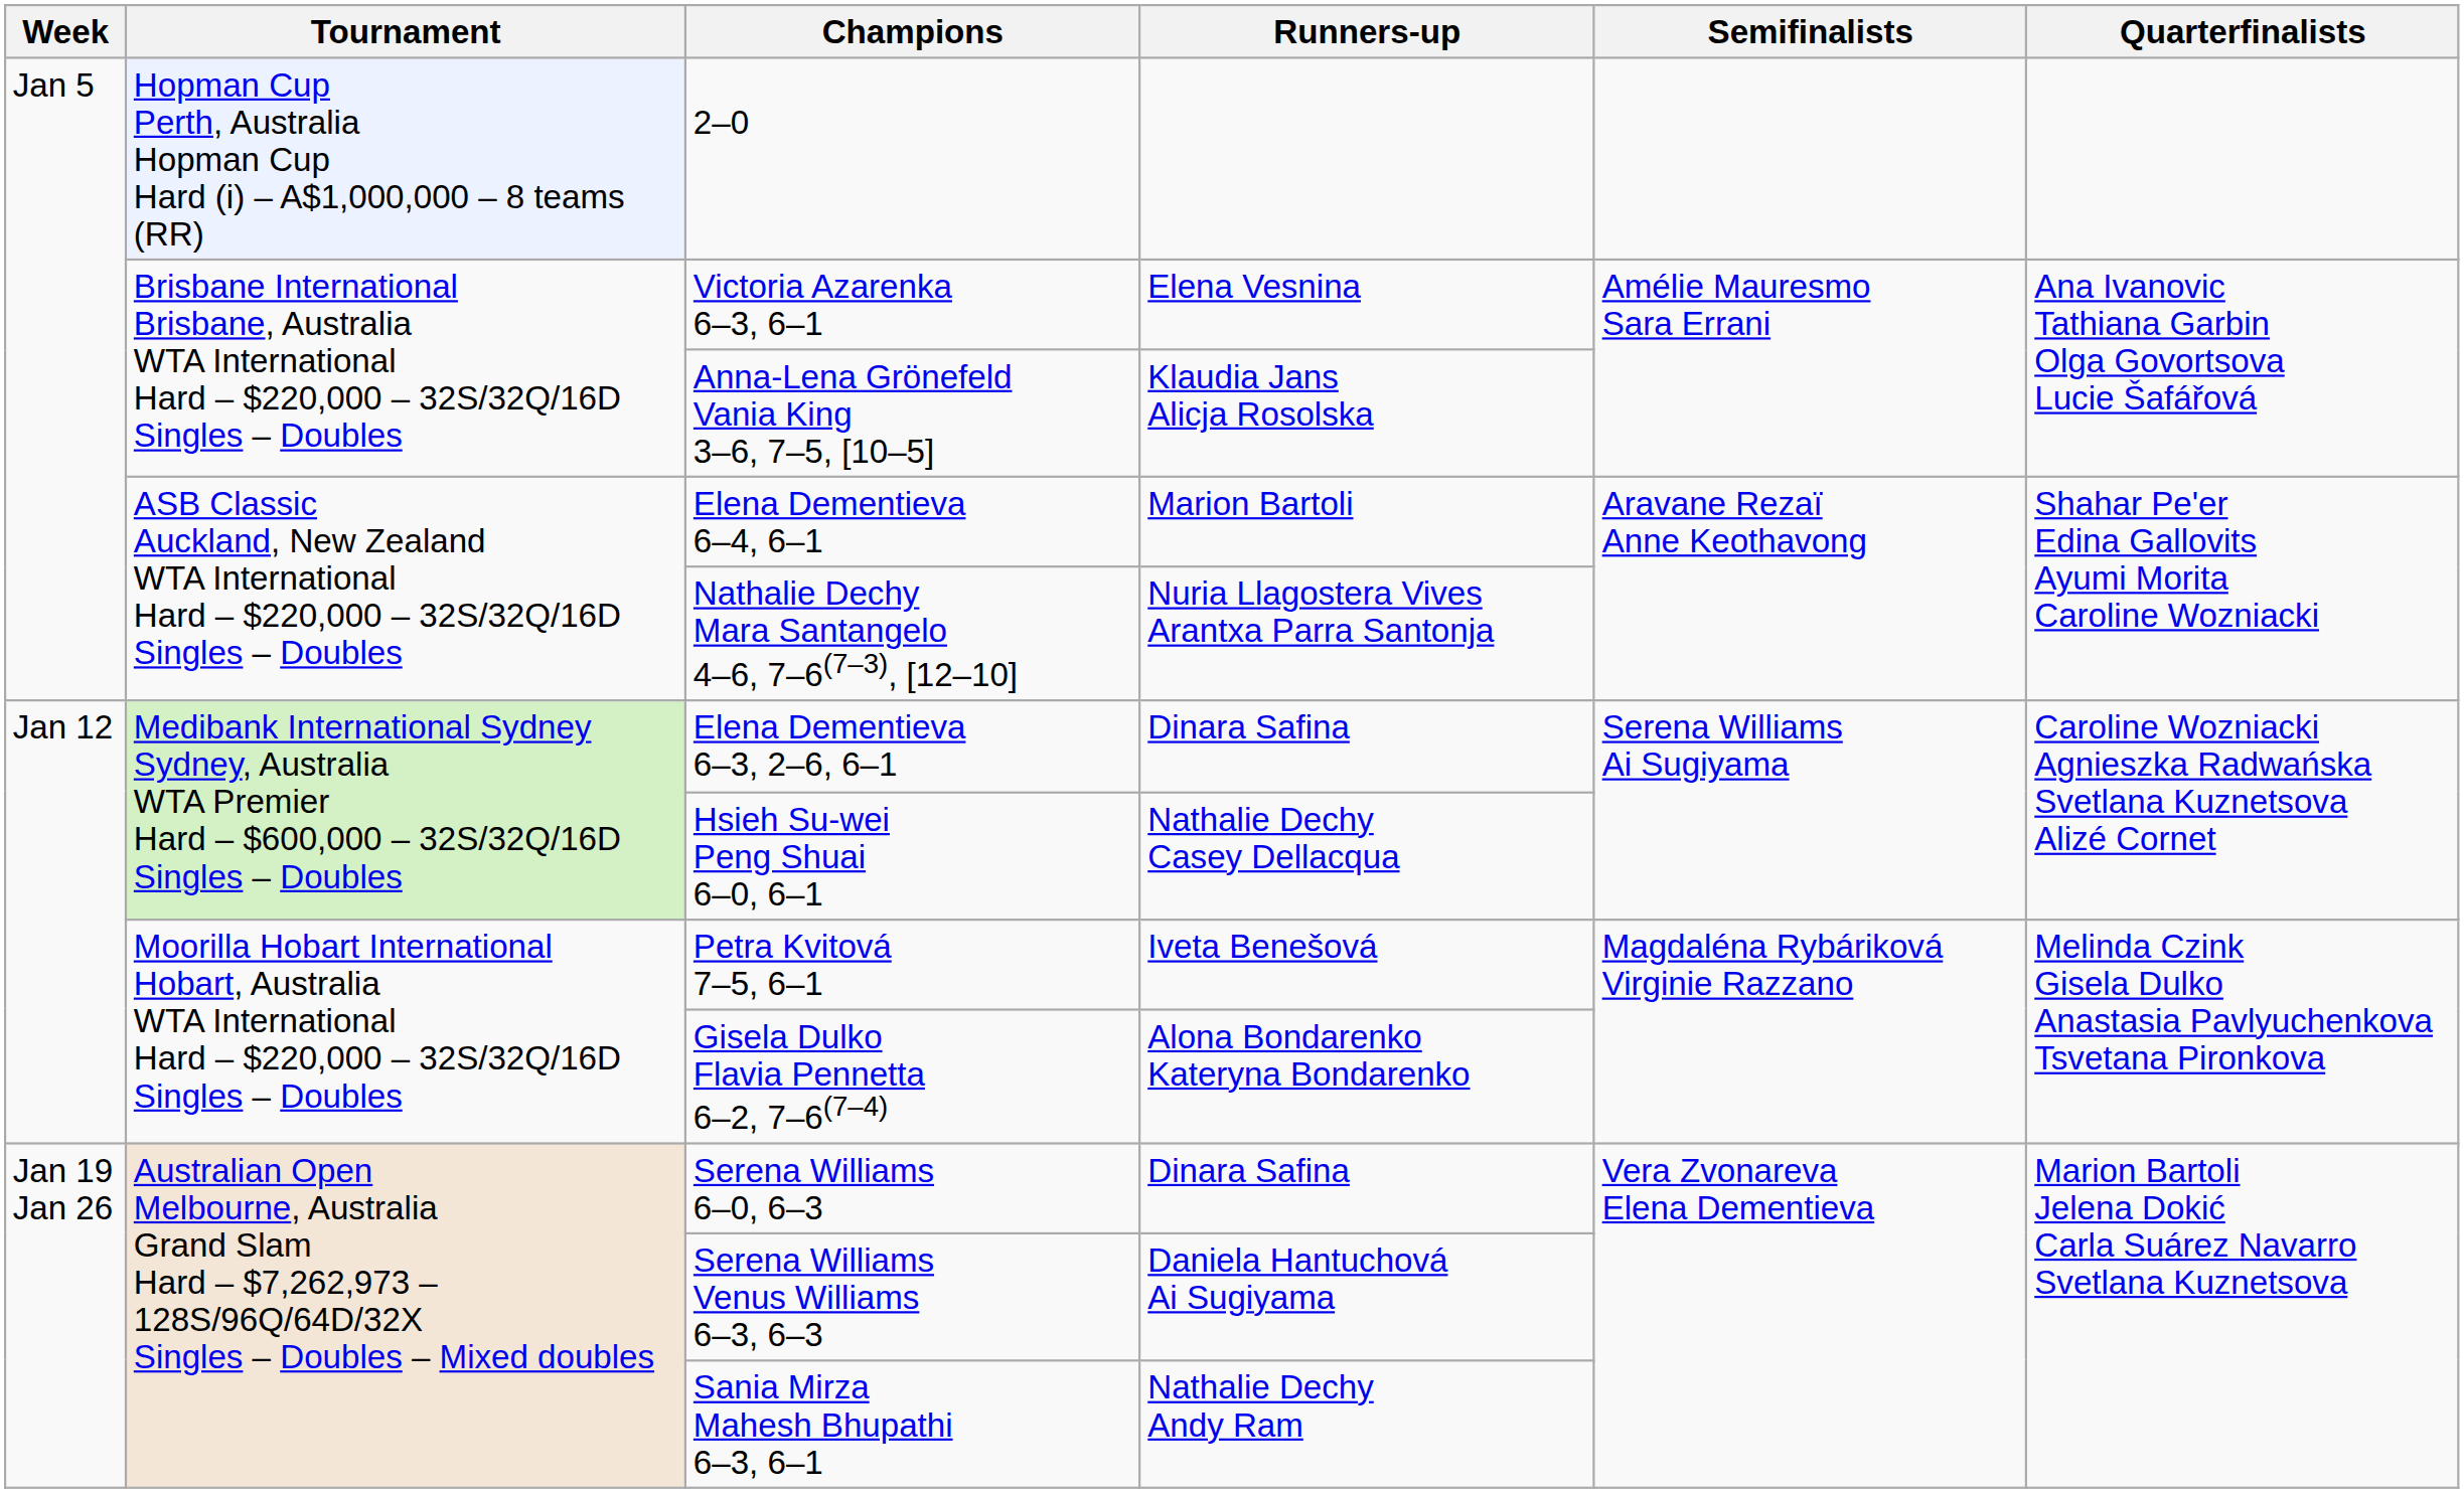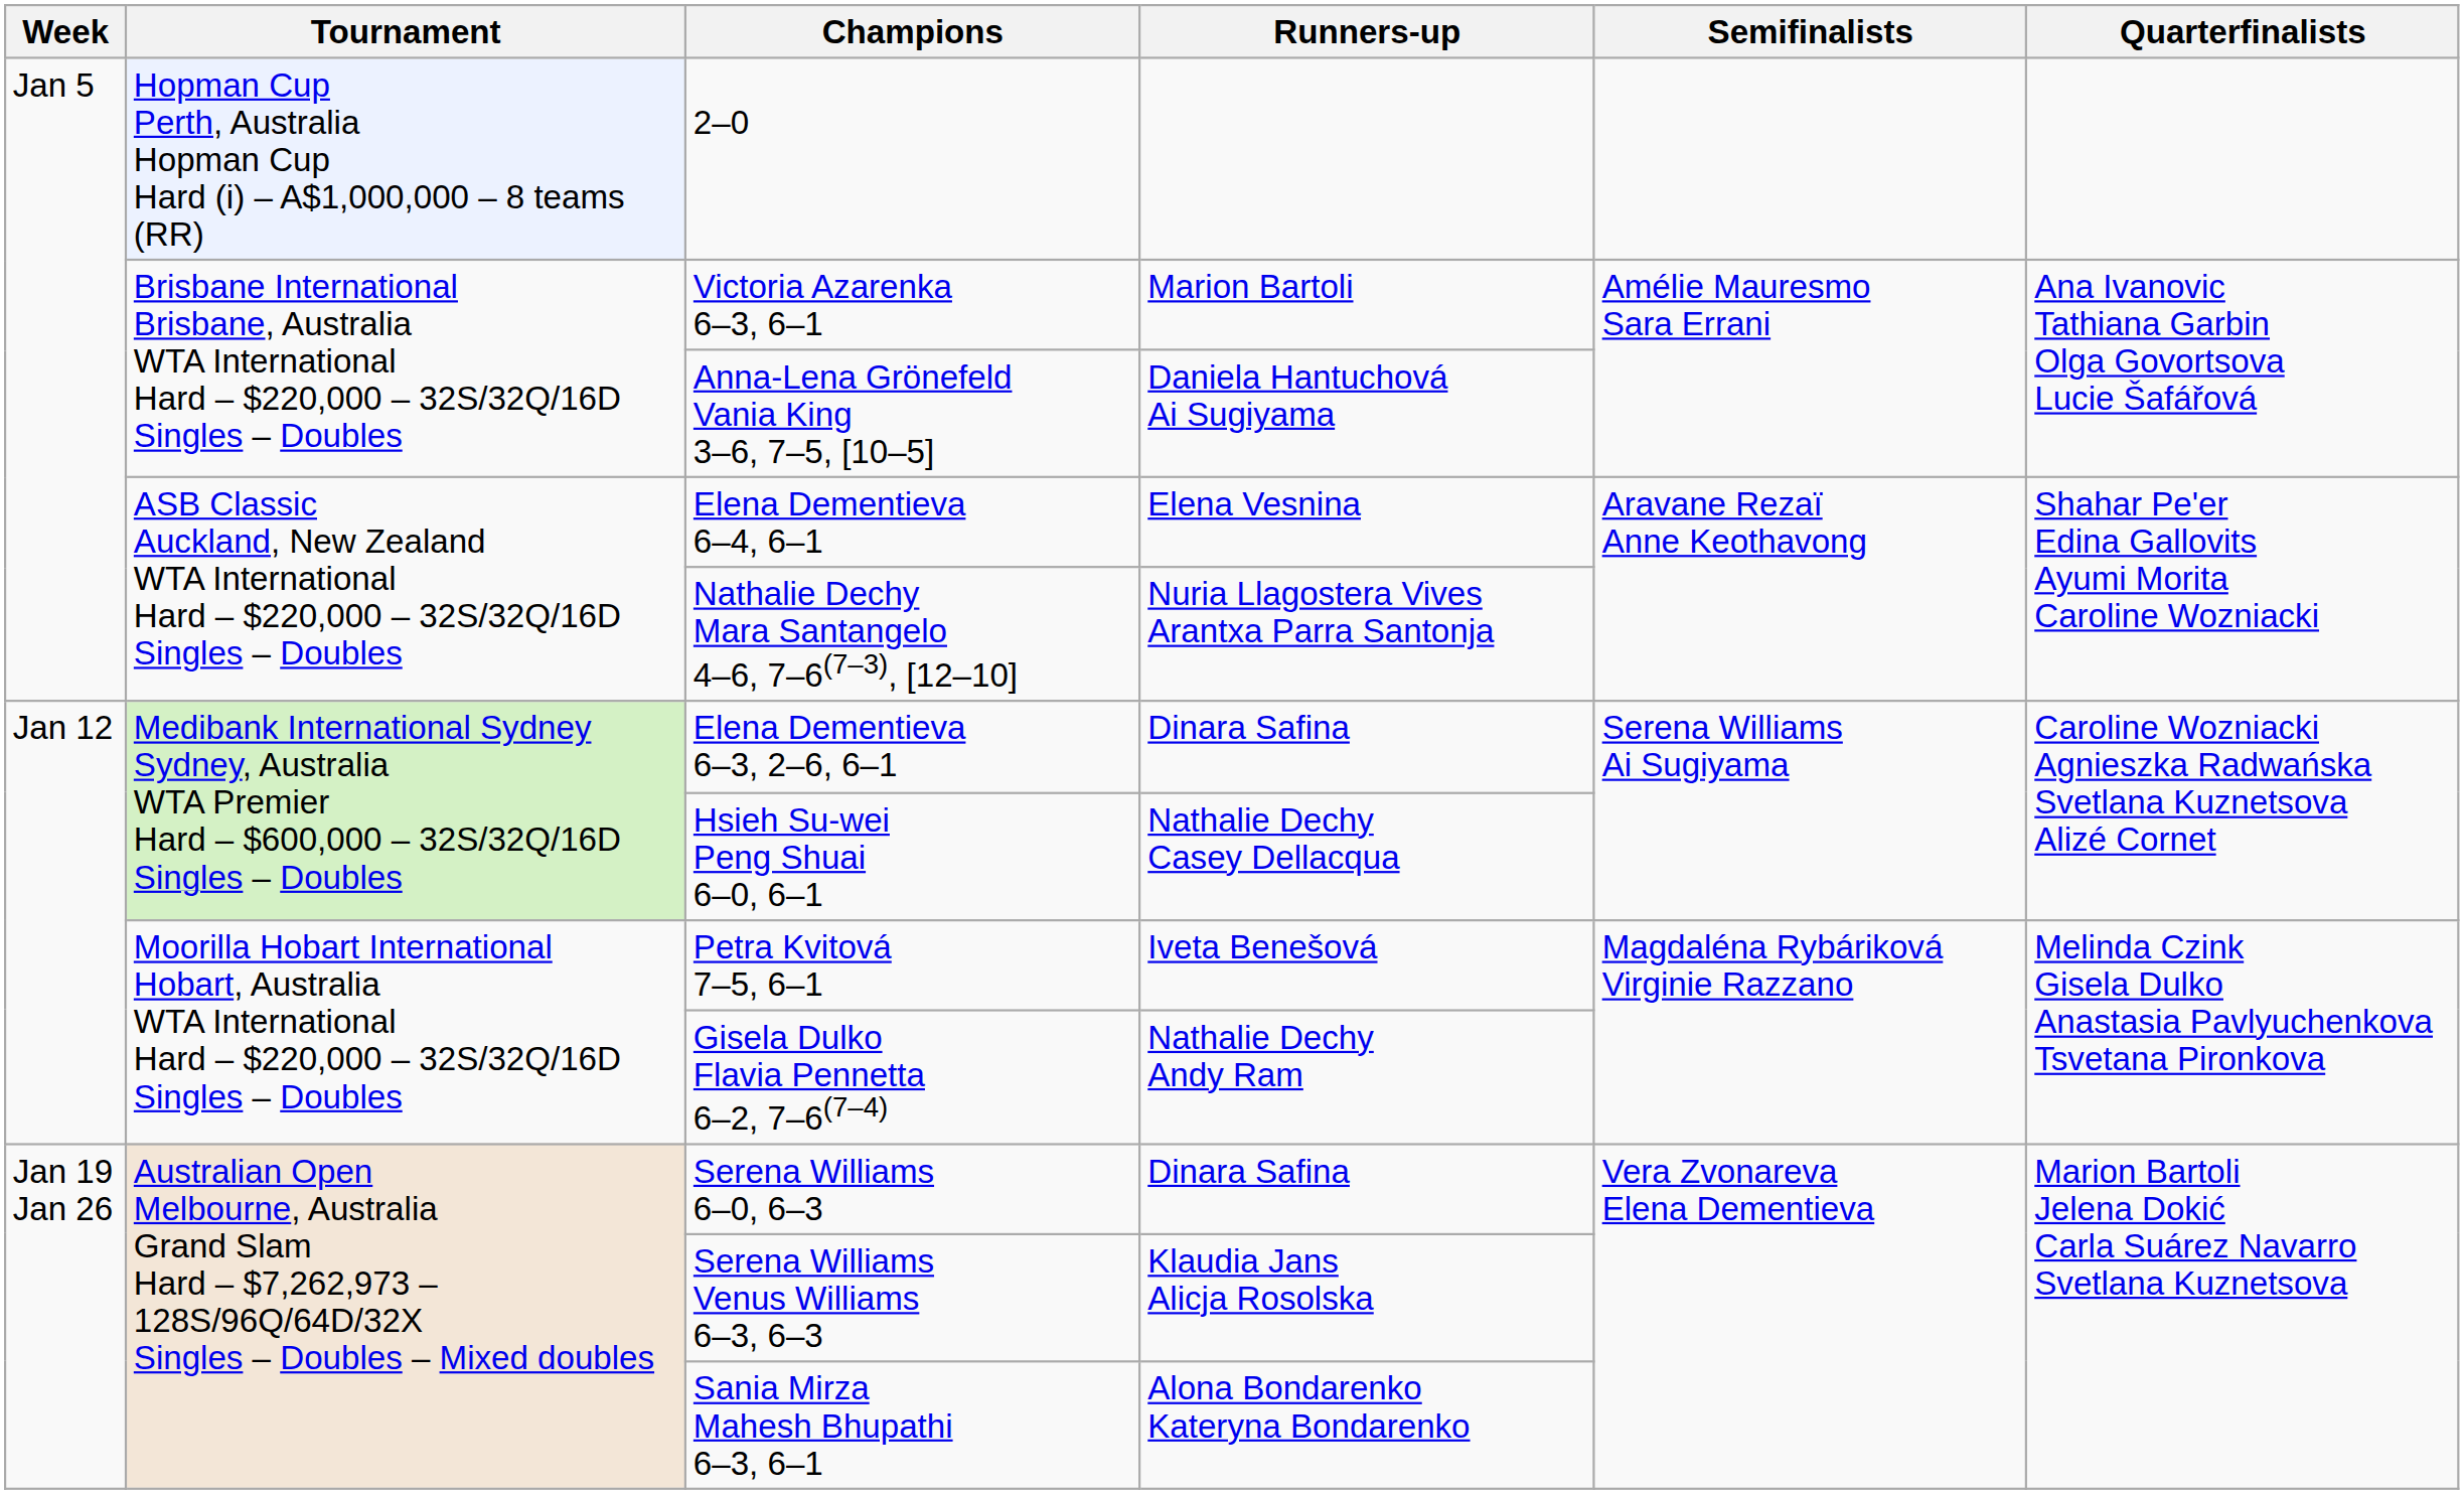 <table class=wikitable style=font-size:95%>
 <tr>
 <th style="width:48px;">Week</th>
 <th style="width:248px;">Tournament</th>
 <th style="width:200px;">Champions</th>
 <th style="width:200px;">Runners-up</th>
 <th style="width:190px;">Semifinalists</th>
 <th style="width:190px;">Quarterfinalists</th>
 </tr>
 <tr valign=top>
 <td rowspan=5>Jan 5</td>
 <td style="background:#ecf2ff;"><a href='#'>Hopman Cup</a><br><a href='#'>Perth</a>, Australia<br>Hopman Cup<br>Hard (i) – A$1,000,000 – 8 teams (RR)</td>
 <td><br>2–0</td>
 <td></td>
 <td><br><br></td>
 <td><br><br></td>
 </tr>
 <tr valign=top>
 <td rowspan=2><a href='#'>Brisbane International</a><br> <a href='#'>Brisbane</a>, Australia<br>WTA International<br>Hard – $220,000 – 32S/32Q/16D<br><a href='#'>Singles</a> – <a href='#'>Doubles</a></td>
 <td> <a href='#'>Victoria Azarenka</a> <br>6–3, 6–1</td>
-<td> <a href='#'>Elena Vesnina</a></td>
+<td> <a href='#'>Marion Bartoli</a></td>
 <td rowspan=2> <a href='#'>Amélie Mauresmo</a><br> <a href='#'>Sara Errani</a></td>
 <td rowspan=2> <a href='#'>Ana Ivanovic</a><br> <a href='#'>Tathiana Garbin</a><br> <a href='#'>Olga Govortsova</a><br> <a href='#'>Lucie Šafářová</a></td>
 </tr>
 <tr valign=top>
 <td> <a href='#'>Anna-Lena Grönefeld</a> <br> <a href='#'>Vania King</a><br>3–6, 7–5, [10–5]</td>
-<td> <a href='#'>Klaudia Jans</a> <br> <a href='#'>Alicja Rosolska</a></td>
+<td> <a href='#'>Daniela Hantuchová</a> <br>  <a href='#'>Ai Sugiyama</a></td>
 </tr>
 <tr valign=top>
 <td rowspan=2><a href='#'>ASB Classic</a><br> <a href='#'>Auckland</a>, New Zealand<br>WTA International<br>Hard – $220,000 – 32S/32Q/16D<br><a href='#'>Singles</a> – <a href='#'>Doubles</a></td>
 <td> <a href='#'>Elena Dementieva</a><br>6–4, 6–1</td>
-<td> <a href='#'>Marion Bartoli</a></td>
+<td> <a href='#'>Elena Vesnina</a></td>
 <td rowspan=2> <a href='#'>Aravane Rezaï</a><br> <a href='#'>Anne Keothavong</a></td>
 <td rowspan=2> <a href='#'>Shahar Pe'er</a><br> <a href='#'>Edina Gallovits</a><br> <a href='#'>Ayumi Morita</a><br>  <a href='#'>Caroline Wozniacki</a></td>
 </tr>
 <tr valign=top>
 <td> <a href='#'>Nathalie Dechy</a> <br> <a href='#'>Mara Santangelo</a><br>4–6, 7–6<sup>(7–3)</sup>, [12–10]</td>
 <td> <a href='#'>Nuria Llagostera Vives</a> <br> <a href='#'>Arantxa Parra Santonja</a></td>
 </tr>
 <tr valign=top>
 <td rowspan=4>Jan 12</td>
 <td style="background:#d4f1c5;" rowspan=2><a href='#'>Medibank International Sydney</a><br><a href='#'>Sydney</a>, Australia<br>WTA Premier<br>Hard – $600,000 – 32S/32Q/16D<br><a href='#'>Singles</a> – <a href='#'>Doubles</a></td>
 <td> <a href='#'>Elena Dementieva</a> <br> 6–3, 2–6, 6–1</td>
 <td> <a href='#'>Dinara Safina</a></td>
 <td rowspan=2> <a href='#'>Serena Williams</a> <br> <a href='#'>Ai Sugiyama</a></td>
 <td rowspan=2> <a href='#'>Caroline Wozniacki</a><br> <a href='#'>Agnieszka Radwańska</a><br> <a href='#'>Svetlana Kuznetsova</a>  <br> <a href='#'>Alizé Cornet</a></td>
 </tr>
 <tr valign=top>
 <td> <a href='#'>Hsieh Su-wei</a> <br> <a href='#'>Peng Shuai</a> <br> 6–0, 6–1</td>
 <td> <a href='#'>Nathalie Dechy</a> <br> <a href='#'>Casey Dellacqua</a></td>
 </tr>
 <tr valign=top>
 <td rowspan=2><a href='#'>Moorilla Hobart International</a><br> <a href='#'>Hobart</a>, Australia<br>WTA International<br>Hard – $220,000 – 32S/32Q/16D<br><a href='#'>Singles</a> – <a href='#'>Doubles</a></td>
 <td> <a href='#'>Petra Kvitová</a> <br>7–5, 6–1</td>
 <td> <a href='#'>Iveta Benešová</a></td>
 <td rowspan=2> <a href='#'>Magdaléna Rybáriková</a> <br>   <a href='#'>Virginie Razzano</a></td>
 <td rowspan=2> <a href='#'>Melinda Czink</a><br> <a href='#'>Gisela Dulko</a> <br> <a href='#'>Anastasia Pavlyuchenkova</a><br> <a href='#'>Tsvetana Pironkova</a></td>
 </tr>
 <tr valign=top>
 <td> <a href='#'>Gisela Dulko</a> <br> <a href='#'>Flavia Pennetta</a> <br>6–2, 7–6<sup>(7–4)</sup></td>
-<td> <a href='#'>Alona Bondarenko</a> <br> <a href='#'>Kateryna Bondarenko</a></td>
+<td> <a href='#'>Nathalie Dechy</a> <br> <a href='#'>Andy Ram</a></td>
 </tr>
 <tr valign=top>
 <td rowspan=3>Jan 19<br>Jan 26</td>
 <td style="background:#f3e6d7;" rowspan=3><a href='#'>Australian Open</a><br>  <a href='#'>Melbourne</a>, Australia<br>Grand Slam<br>Hard – $7,262,973 – 128S/96Q/64D/32X<br><a href='#'>Singles</a> – <a href='#'>Doubles</a> – <a href='#'>Mixed doubles</a></td>
 <td> <a href='#'>Serena Williams</a> <br>6–0, 6–3</td>
 <td> <a href='#'>Dinara Safina</a></td>
 <td rowspan=3> <a href='#'>Vera Zvonareva</a><br> <a href='#'>Elena Dementieva</a></td>
 <td rowspan=3> <a href='#'>Marion Bartoli</a><br> <a href='#'>Jelena Dokić</a><br> <a href='#'>Carla Suárez Navarro</a><br> <a href='#'>Svetlana Kuznetsova</a></td>
 </tr>
 <tr valign=top>
 <td> <a href='#'>Serena Williams</a> <br>  <a href='#'>Venus Williams</a><br>6–3, 6–3</td>
-<td> <a href='#'>Daniela Hantuchová</a> <br>  <a href='#'>Ai Sugiyama</a></td>
+<td> <a href='#'>Klaudia Jans</a> <br> <a href='#'>Alicja Rosolska</a></td>
 </tr>
 <tr valign=top>
 <td> <a href='#'>Sania Mirza</a> <br>  <a href='#'>Mahesh Bhupathi</a><br>6–3, 6–1</td>
-<td> <a href='#'>Nathalie Dechy</a> <br> <a href='#'>Andy Ram</a></td>
+<td> <a href='#'>Alona Bondarenko</a> <br> <a href='#'>Kateryna Bondarenko</a></td>
 </tr>
 </table>
